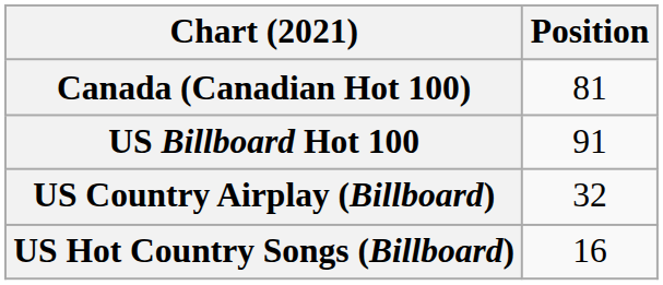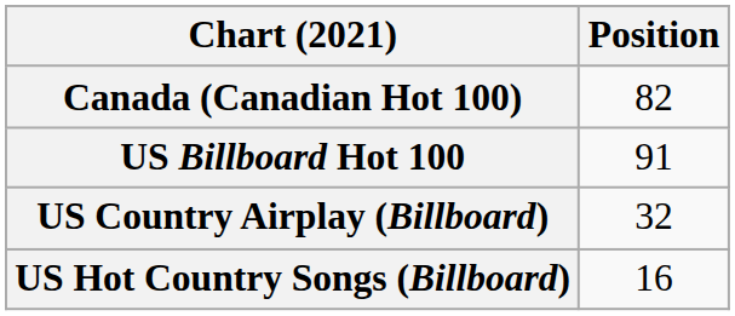 <table class="wikitable sortable plainrowheaders" style="text-align:center">
 <tr>
 <th>Chart (2021)</th>
 <th>Position</th>
 </tr>
 <tr>
 <th scope="row">Canada (Canadian Hot 100)</th>
-<td>81</td>
+<td>82</td>
 </tr>
 <tr>
 <th scope="row">US <em>Billboard</em> Hot 100</th>
 <td>91</td>
 </tr>
 <tr>
 <th scope="row">US Country Airplay (<em>Billboard</em>)</th>
 <td>32</td>
 </tr>
 <tr>
 <th scope="row">US Hot Country Songs (<em>Billboard</em>)</th>
 <td>16</td>
 </tr>
 </table>
